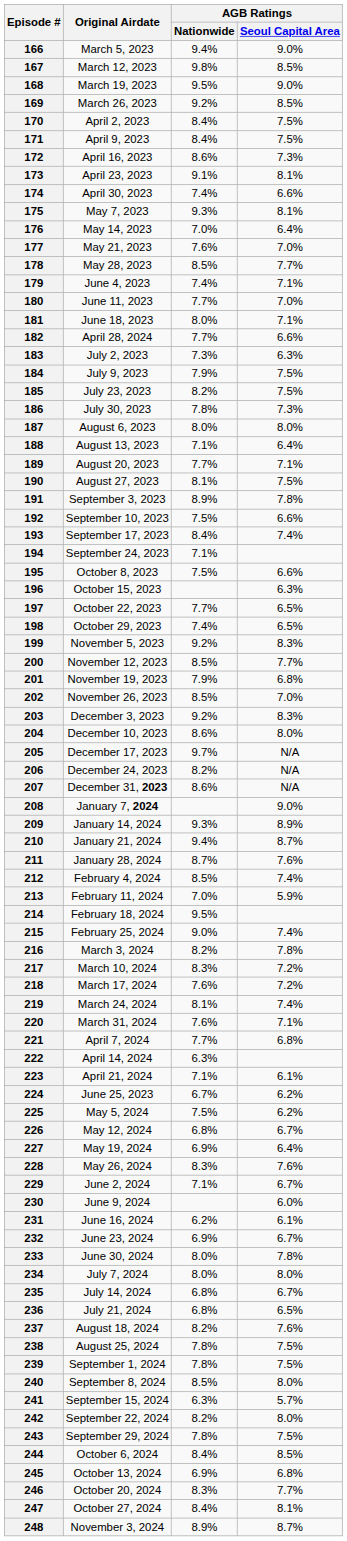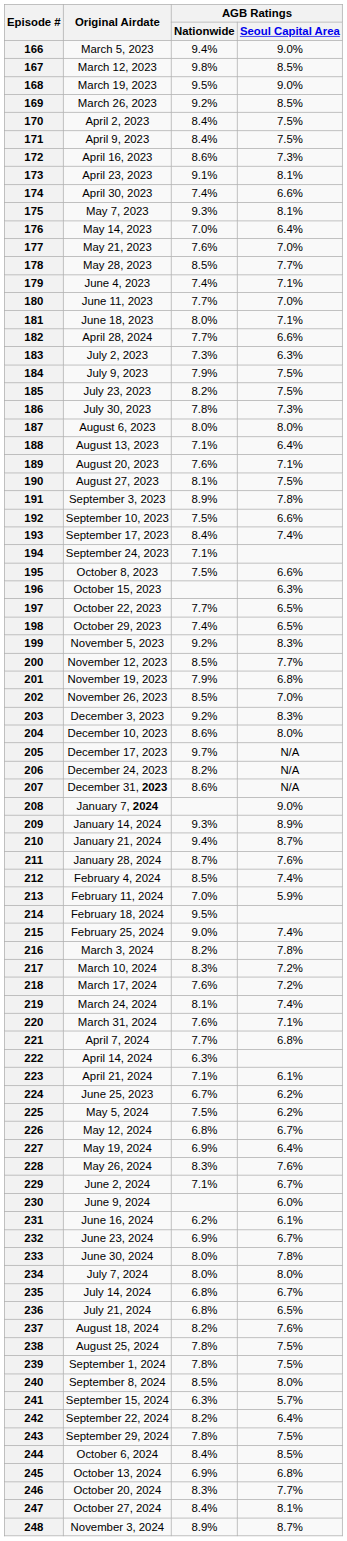 <table class="wikitable" style="text-align:center;">
 <tr>
 <th rowspan=2>Episode #</th>
 <th rowspan=2>Original Airdate</th>
 <th colspan=2>AGB Ratings</th>
 </tr>
 <tr>
 <th>Nationwide</th>
 <th><a href='#'>Seoul Capital Area</a></th>
 </tr>
 <tr>
 <th>166</th>
 <td>March 5, 2023</td>
 <td>9.4%</td>
 <td>9.0%</td>
 </tr>
 <tr>
 <th>167</th>
 <td>March 12, 2023</td>
 <td>9.8%</td>
 <td>8.5%</td>
 </tr>
 <tr>
 <th>168</th>
 <td>March 19, 2023</td>
 <td>9.5%</td>
 <td>9.0%</td>
 </tr>
 <tr>
 <th>169</th>
 <td>March 26, 2023</td>
 <td>9.2%</td>
 <td>8.5%</td>
 </tr>
 <tr>
 <th>170</th>
 <td>April 2, 2023</td>
 <td>8.4%</td>
 <td>7.5%</td>
 </tr>
 <tr>
 <th>171</th>
 <td>April 9, 2023</td>
 <td>8.4%</td>
 <td>7.5%</td>
 </tr>
 <tr>
 <th>172</th>
 <td>April 16, 2023</td>
 <td>8.6%</td>
 <td>7.3%</td>
 </tr>
 <tr>
 <th>173</th>
 <td>April 23, 2023</td>
 <td>9.1%</td>
 <td>8.1%</td>
 </tr>
 <tr>
 <th>174</th>
 <td>April 30, 2023</td>
 <td>7.4%</td>
 <td>6.6%</td>
 </tr>
 <tr>
 <th>175</th>
 <td>May 7, 2023</td>
 <td>9.3%</td>
 <td>8.1%</td>
 </tr>
 <tr>
 <th>176</th>
 <td>May 14, 2023</td>
 <td>7.0%</td>
 <td>6.4%</td>
 </tr>
 <tr>
 <th>177</th>
 <td>May 21, 2023</td>
 <td>7.6%</td>
 <td>7.0%</td>
 </tr>
 <tr>
 <th>178</th>
 <td>May 28, 2023</td>
 <td>8.5%</td>
 <td>7.7%</td>
 </tr>
 <tr>
 <th>179</th>
 <td>June 4, 2023</td>
 <td>7.4%</td>
 <td>7.1%</td>
 </tr>
 <tr>
 <th>180</th>
 <td>June 11, 2023</td>
 <td>7.7%</td>
 <td>7.0%</td>
 </tr>
 <tr>
 <th>181</th>
 <td>June 18, 2023</td>
 <td>8.0%</td>
 <td>7.1%</td>
 </tr>
 <tr>
 <th>182</th>
 <td>April 28, 2024</td>
 <td>7.7%</td>
 <td>6.6%</td>
 </tr>
 <tr>
 <th>183</th>
 <td>July 2, 2023</td>
 <td>7.3%</td>
 <td>6.3%</td>
 </tr>
 <tr>
 <th>184</th>
 <td>July 9, 2023</td>
 <td>7.9%</td>
 <td>7.5%</td>
 </tr>
 <tr>
 <th>185</th>
 <td>July 23, 2023</td>
 <td>8.2%</td>
 <td>7.5%</td>
 </tr>
 <tr>
 <th>186</th>
 <td>July 30, 2023</td>
 <td>7.8%</td>
 <td>7.3%</td>
 </tr>
 <tr>
 <th>187</th>
 <td>August 6, 2023</td>
 <td>8.0%</td>
 <td>8.0%</td>
 </tr>
 <tr>
 <th>188</th>
 <td>August 13, 2023</td>
 <td>7.1%</td>
 <td>6.4%</td>
 </tr>
 <tr>
 <th>189</th>
 <td>August 20, 2023</td>
-<td>7.7%</td>
+<td>7.6%</td>
 <td>7.1%</td>
 </tr>
 <tr>
 <th>190</th>
 <td>August 27, 2023</td>
 <td>8.1%</td>
 <td>7.5%</td>
 </tr>
 <tr>
 <th>191</th>
 <td>September 3, 2023</td>
 <td>8.9%</td>
 <td>7.8%</td>
 </tr>
 <tr>
 <th>192</th>
 <td>September 10, 2023</td>
 <td>7.5%</td>
 <td>6.6%</td>
 </tr>
 <tr>
 <th>193</th>
 <td>September 17, 2023</td>
 <td>8.4%</td>
 <td>7.4%</td>
 </tr>
 <tr>
 <th>194</th>
 <td>September 24, 2023</td>
 <td>7.1%</td>
 <td></td>
 </tr>
 <tr>
 <th>195</th>
 <td>October 8, 2023</td>
 <td>7.5%</td>
 <td>6.6%</td>
 </tr>
 <tr>
 <th>196</th>
 <td>October 15, 2023</td>
 <td></td>
 <td>6.3%</td>
 </tr>
 <tr>
 <th>197</th>
 <td>October 22, 2023</td>
 <td>7.7%</td>
 <td>6.5%</td>
 </tr>
 <tr>
 <th>198</th>
 <td>October 29, 2023</td>
 <td>7.4%</td>
 <td>6.5%</td>
 </tr>
 <tr>
 <th>199</th>
 <td>November 5, 2023</td>
 <td>9.2%</td>
 <td>8.3%</td>
 </tr>
 <tr>
 <th>200</th>
 <td>November 12, 2023</td>
 <td>8.5%</td>
 <td>7.7%</td>
 </tr>
 <tr>
 <th>201</th>
 <td>November 19, 2023</td>
 <td>7.9%</td>
 <td>6.8%</td>
 </tr>
 <tr>
 <th>202</th>
 <td>November 26, 2023</td>
 <td>8.5%</td>
 <td>7.0%</td>
 </tr>
 <tr>
 <th>203</th>
 <td>December 3, 2023</td>
 <td>9.2%</td>
 <td>8.3%</td>
 </tr>
 <tr>
 <th>204</th>
 <td>December 10, 2023</td>
 <td>8.6%</td>
 <td>8.0%</td>
 </tr>
 <tr>
 <th>205</th>
 <td>December 17, 2023</td>
 <td>9.7%</td>
 <td>N/A</td>
 </tr>
 <tr>
 <th>206</th>
 <td>December 24, 2023</td>
 <td>8.2%</td>
 <td>N/A</td>
 </tr>
 <tr>
 <th>207</th>
 <td>December 31, <strong>2023</strong></td>
 <td>8.6%</td>
 <td>N/A</td>
 </tr>
 <tr>
 <th>208</th>
 <td>January 7, <strong>2024</strong></td>
 <td></td>
 <td>9.0%</td>
 </tr>
 <tr>
 <th>209</th>
 <td>January 14, 2024</td>
 <td>9.3%</td>
 <td>8.9%</td>
 </tr>
 <tr>
 <th>210</th>
 <td>January 21, 2024</td>
 <td>9.4%</td>
 <td>8.7%</td>
 </tr>
 <tr>
 <th>211</th>
 <td>January 28, 2024</td>
 <td>8.7%</td>
 <td>7.6%</td>
 </tr>
 <tr>
 <th>212</th>
 <td>February 4, 2024</td>
 <td>8.5%</td>
 <td>7.4%</td>
 </tr>
 <tr>
 <th>213</th>
 <td>February 11, 2024</td>
 <td>7.0%</td>
 <td>5.9%</td>
 </tr>
 <tr>
 <th>214</th>
 <td>February 18, 2024</td>
 <td>9.5%</td>
 <td></td>
 </tr>
 <tr>
 <th>215</th>
 <td>February 25, 2024</td>
 <td>9.0%</td>
 <td>7.4%</td>
 </tr>
 <tr>
 <th>216</th>
 <td>March 3, 2024</td>
 <td>8.2%</td>
 <td>7.8%</td>
 </tr>
 <tr>
 <th>217</th>
 <td>March 10, 2024</td>
 <td>8.3%</td>
 <td>7.2%</td>
 </tr>
 <tr>
 <th>218</th>
 <td>March 17, 2024</td>
 <td>7.6%</td>
 <td>7.2%</td>
 </tr>
 <tr>
 <th>219</th>
 <td>March 24, 2024</td>
 <td>8.1%</td>
 <td>7.4%</td>
 </tr>
 <tr>
 <th>220</th>
 <td>March 31, 2024</td>
 <td>7.6%</td>
 <td>7.1%</td>
 </tr>
 <tr>
 <th>221</th>
 <td>April 7, 2024</td>
 <td>7.7%</td>
 <td>6.8%</td>
 </tr>
 <tr>
 <th>222</th>
 <td>April 14, 2024</td>
 <td>6.3%</td>
 <td></td>
 </tr>
 <tr>
 <th>223</th>
 <td>April 21, 2024</td>
 <td>7.1%</td>
 <td>6.1%</td>
 </tr>
 <tr>
 <th>224</th>
 <td>June 25, 2023</td>
 <td>6.7%</td>
 <td>6.2%</td>
 </tr>
 <tr>
 <th>225</th>
 <td>May 5, 2024</td>
 <td>7.5%</td>
 <td>6.2%</td>
 </tr>
 <tr>
 <th>226</th>
 <td>May 12, 2024</td>
 <td>6.8%</td>
 <td>6.7%</td>
 </tr>
 <tr>
 <th>227</th>
 <td>May 19, 2024</td>
 <td>6.9%</td>
 <td>6.4%</td>
 </tr>
 <tr>
 <th>228</th>
 <td>May 26, 2024</td>
 <td>8.3%</td>
 <td>7.6%</td>
 </tr>
 <tr>
 <th>229</th>
 <td>June 2, 2024</td>
 <td>7.1%</td>
 <td>6.7%</td>
 </tr>
 <tr>
 <th>230</th>
 <td>June 9, 2024</td>
 <td></td>
 <td>6.0%</td>
 </tr>
 <tr>
 <th>231</th>
 <td>June 16, 2024</td>
 <td>6.2%</td>
 <td>6.1%</td>
 </tr>
 <tr>
 <th>232</th>
 <td>June 23, 2024</td>
 <td>6.9%</td>
 <td>6.7%</td>
 </tr>
 <tr>
 <th>233</th>
 <td>June 30, 2024</td>
 <td>8.0%</td>
 <td>7.8%</td>
 </tr>
 <tr>
 <th>234</th>
 <td>July 7, 2024</td>
 <td>8.0%</td>
 <td>8.0%</td>
 </tr>
 <tr>
 <th>235</th>
 <td>July 14, 2024</td>
 <td>6.8%</td>
 <td>6.7%</td>
 </tr>
 <tr>
 <th>236</th>
 <td>July 21, 2024</td>
 <td>6.8%</td>
 <td>6.5%</td>
 </tr>
 <tr>
 <th>237</th>
 <td>August 18, 2024</td>
 <td>8.2%</td>
 <td>7.6%</td>
 </tr>
 <tr>
 <th>238</th>
 <td>August 25, 2024</td>
 <td>7.8%</td>
 <td>7.5%</td>
 </tr>
 <tr>
 <th>239</th>
 <td>September 1, 2024</td>
 <td>7.8%</td>
 <td>7.5%</td>
 </tr>
 <tr>
 <th>240</th>
 <td>September 8, 2024</td>
 <td>8.5%</td>
 <td>8.0%</td>
 </tr>
 <tr>
 <th>241</th>
 <td>September 15, 2024</td>
 <td>6.3%</td>
 <td>5.7%</td>
 </tr>
 <tr>
 <th>242</th>
 <td>September 22, 2024</td>
 <td>8.2%</td>
-<td>8.0%</td>
+<td>6.4%</td>
 </tr>
 <tr>
 <th>243</th>
 <td>September 29, 2024</td>
 <td>7.8%</td>
 <td>7.5%</td>
 </tr>
 <tr>
 <th>244</th>
 <td>October 6, 2024</td>
 <td>8.4%</td>
 <td>8.5%</td>
 </tr>
 <tr>
 <th>245</th>
 <td>October 13, 2024</td>
 <td>6.9%</td>
 <td>6.8%</td>
 </tr>
 <tr>
 <th>246</th>
 <td>October 20, 2024</td>
 <td>8.3%</td>
 <td>7.7%</td>
 </tr>
 <tr>
 <th>247</th>
 <td>October 27, 2024</td>
 <td>8.4%</td>
 <td>8.1%</td>
 </tr>
 <tr>
 <th>248</th>
 <td>November 3, 2024</td>
 <td>8.9%</td>
 <td>8.7%</td>
 </tr>
 </table>
